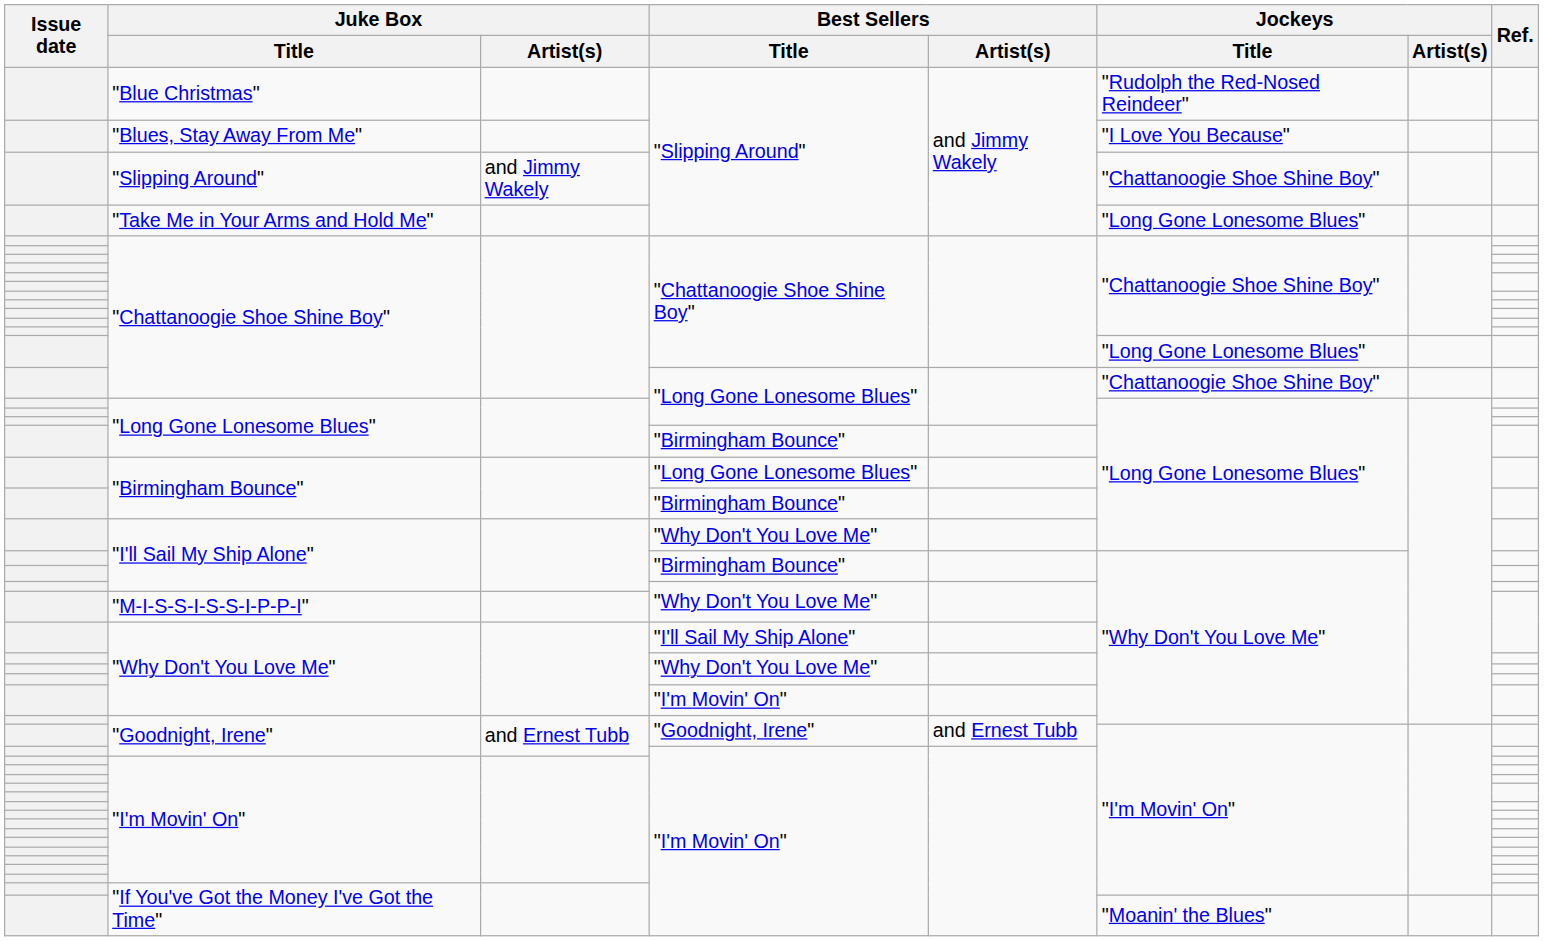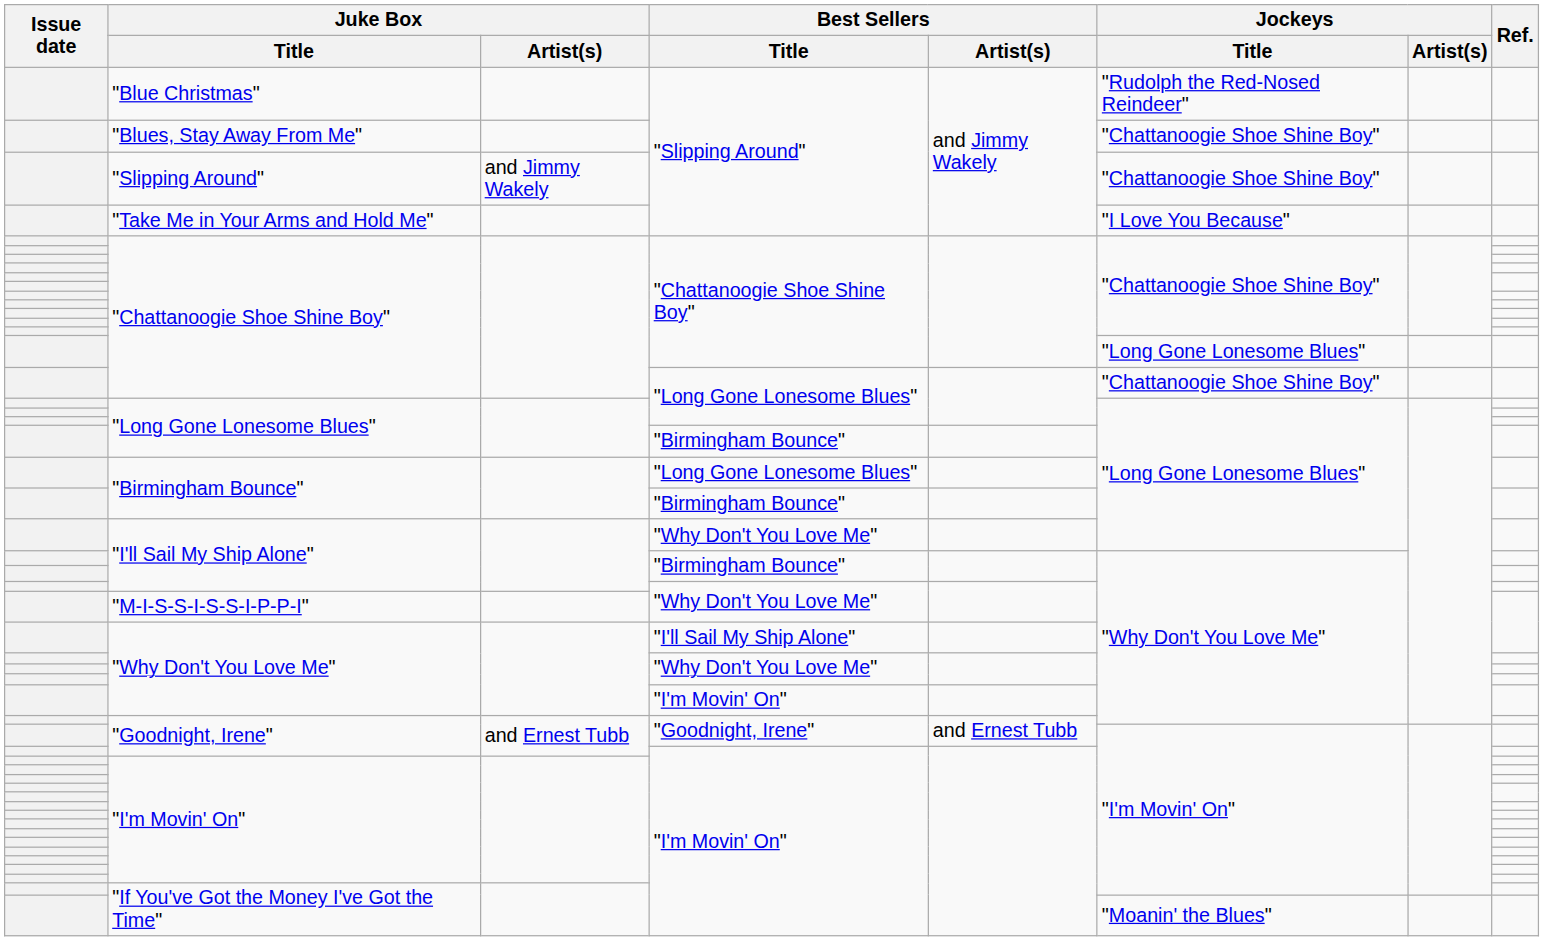 <table class="wikitable sortable plainrowheaders">
 <tr>
 <th scope=col rowspan=2>Issue date</th>
 <th scope=col colspan=2>Juke Box</th>
 <th scope=col colspan=2>Best Sellers</th>
 <th scope=col colspan=2>Jockeys</th>
 <th scope=col rowspan=2 class=unsortable>Ref.</th>
 </tr>
 <tr>
 <th scope=col>Title</th>
 <th scope=col>Artist(s)</th>
 <th scope=col>Title</th>
 <th scope=col>Artist(s)</th>
 <th scope=col>Title</th>
 <th scope=col>Artist(s)</th>
 </tr>
 <tr>
 <th scope=row></th>
 <td>"<a href='#'>Blue Christmas</a>"</td>
 <td></td>
 <td rowspan=4>"<a href='#'>Slipping Around</a>"</td>
 <td rowspan="4"> and <a href='#'>Jimmy Wakely</a></td>
 <td>"<a href='#'>Rudolph the Red-Nosed Reindeer</a>"</td>
 <td></td>
 <td align=center></td>
 </tr>
 <tr>
 <th scope=row></th>
 <td>"<a href='#'>Blues, Stay Away From Me</a>"</td>
 <td></td>
-<td>"<a href='#'>I Love You Because</a>"</td>
+<td>"<a href='#'>Chattanoogie Shoe Shine Boy</a>"</td>
 <td></td>
 <td align=center></td>
 </tr>
 <tr>
 <th scope=row></th>
 <td>"<a href='#'>Slipping Around</a>"</td>
 <td> and <a href='#'>Jimmy Wakely</a></td>
 <td>"<a href='#'>Chattanoogie Shoe Shine Boy</a>"</td>
 <td></td>
 <td align=center></td>
 </tr>
 <tr>
 <th scope=row></th>
 <td>"<a href='#'>Take Me in Your Arms and Hold Me</a>"</td>
 <td></td>
-<td>"<a href='#'>Long Gone Lonesome Blues</a>"</td>
+<td>"<a href='#'>I Love You Because</a>"</td>
 <td></td>
 <td align=center></td>
 </tr>
 <tr>
 <th scope=row></th>
 <td rowspan="13">"<a href='#'>Chattanoogie Shoe Shine Boy</a>"</td>
 <td rowspan="13"></td>
 <td rowspan="12">"<a href='#'>Chattanoogie Shoe Shine Boy</a>"</td>
 <td rowspan="12"></td>
 <td rowspan="11">"<a href='#'>Chattanoogie Shoe Shine Boy</a>"</td>
 <td rowspan="11"></td>
 <td align=center></td>
 </tr>
 <tr>
 <th scope=row></th>
 <td align=center></td>
 </tr>
 <tr>
 <th scope=row></th>
 <td align=center></td>
 </tr>
 <tr>
 <th scope=row></th>
 <td align=center></td>
 </tr>
 <tr>
 <th scope=row></th>
 <td align=center rowspan=2></td>
 </tr>
 <tr>
 <th scope=row></th>
 </tr>
 <tr>
 <th scope=row></th>
 <td align=center></td>
 </tr>
 <tr>
 <th scope=row></th>
 <td align=center></td>
 </tr>
 <tr>
 <th scope=row></th>
 <td align=center></td>
 </tr>
 <tr>
 <th scope=row></th>
 <td align=center></td>
 </tr>
 <tr>
 <th scope=row></th>
 <td align=center></td>
 </tr>
 <tr>
 <th scope=row></th>
 <td>"<a href='#'>Long Gone Lonesome Blues</a>"</td>
 <td></td>
 <td align=center></td>
 </tr>
 <tr>
 <th scope=row></th>
 <td rowspan="4">"<a href='#'>Long Gone Lonesome Blues</a>"</td>
 <td rowspan="4"></td>
 <td>"<a href='#'>Chattanoogie Shoe Shine Boy</a>"</td>
 <td></td>
 <td align=center></td>
 </tr>
 <tr>
 <th scope=row></th>
 <td rowspan="4">"<a href='#'>Long Gone Lonesome Blues</a>"</td>
 <td rowspan="4"></td>
 <td rowspan="7">"<a href='#'>Long Gone Lonesome Blues</a>"</td>
 <td rowspan="17"></td>
 <td align=center></td>
 </tr>
 <tr>
 <th scope=row></th>
 <td align=center></td>
 </tr>
 <tr>
 <th scope=row></th>
 <td align=center></td>
 </tr>
 <tr>
 <th scope=row></th>
 <td>"<a href='#'>Birmingham Bounce</a>"</td>
 <td></td>
 <td align=center></td>
 </tr>
 <tr>
 <th scope=row></th>
 <td rowspan="2">"<a href='#'>Birmingham Bounce</a>"</td>
 <td rowspan="2"></td>
 <td>"<a href='#'>Long Gone Lonesome Blues</a>"</td>
 <td></td>
 <td align=center></td>
 </tr>
 <tr>
 <th scope=row></th>
 <td>"<a href='#'>Birmingham Bounce</a>"</td>
 <td></td>
 <td align=center></td>
 </tr>
 <tr>
 <th scope=row></th>
 <td rowspan="4">"<a href='#'>I'll Sail My Ship Alone</a>"</td>
 <td rowspan="4"></td>
 <td>"<a href='#'>Why Don't You Love Me</a>"</td>
 <td></td>
 <td align=center></td>
 </tr>
 <tr>
 <th scope=row></th>
 <td rowspan="2">"<a href='#'>Birmingham Bounce</a>"</td>
 <td rowspan="2"></td>
 <td rowspan="10">"<a href='#'>Why Don't You Love Me</a>"</td>
 <td align=center></td>
 </tr>
 <tr>
 <th scope=row></th>
 <td align=center></td>
 </tr>
 <tr>
 <th scope=row></th>
 <td rowspan="2">"<a href='#'>Why Don't You Love Me</a>"</td>
 <td rowspan="2"></td>
 <td align=center></td>
 </tr>
 <tr>
 <th scope=row></th>
 <td>"<a href='#'>M-I-S-S-I-S-S-I-P-P-I</a>"</td>
 <td></td>
 <td align=center rowspan=2></td>
 </tr>
 <tr>
 <th scope=row></th>
 <td rowspan="5">"<a href='#'>Why Don't You Love Me</a>"</td>
 <td rowspan="5"></td>
 <td>"<a href='#'>I'll Sail My Ship Alone</a>"</td>
 <td></td>
 </tr>
 <tr>
 <th scope=row></th>
 <td rowspan="3">"<a href='#'>Why Don't You Love Me</a>"</td>
 <td rowspan="3"></td>
 <td align=center></td>
 </tr>
 <tr>
 <th scope=row></th>
 <td align=center></td>
 </tr>
 <tr>
 <th scope=row></th>
 <td align=center></td>
 </tr>
 <tr>
 <th scope=row></th>
 <td>"<a href='#'>I'm Movin' On</a>"</td>
 <td></td>
 <td align=center></td>
 </tr>
 <tr>
 <th scope=row></th>
 <td rowspan="3">"<a href='#'>Goodnight, Irene</a>"</td>
 <td rowspan="3"> and <a href='#'>Ernest Tubb</a></td>
 <td rowspan="2">"<a href='#'>Goodnight, Irene</a>"</td>
 <td rowspan="2"> and <a href='#'>Ernest Tubb</a></td>
 <td align=center></td>
 </tr>
 <tr>
 <th scope=row></th>
 <td rowspan="17">"<a href='#'>I'm Movin' On</a>"</td>
 <td rowspan="17"></td>
 <td align=center></td>
 </tr>
 <tr>
 <th scope=row></th>
 <td rowspan="17">"<a href='#'>I'm Movin' On</a>"</td>
 <td rowspan="17"></td>
 <td align=center></td>
 </tr>
 <tr>
 <th scope=row></th>
 <td rowspan="14">"<a href='#'>I'm Movin' On</a>"</td>
 <td rowspan="14"></td>
 <td align=center></td>
 </tr>
 <tr>
 <th scope=row></th>
 <td align=center></td>
 </tr>
 <tr>
 <th scope=row></th>
 <td align=center></td>
 </tr>
 <tr>
 <th scope=row></th>
 <td align=center rowspan=2></td>
 </tr>
 <tr>
 <th scope=row></th>
 </tr>
 <tr>
 <th scope=row></th>
 <td align=center></td>
 </tr>
 <tr>
 <th scope=row></th>
 <td align=center></td>
 </tr>
 <tr>
 <th scope=row></th>
 <td align=center></td>
 </tr>
 <tr>
 <th scope=row></th>
 <td align=center></td>
 </tr>
 <tr>
 <th scope=row></th>
 <td align=center></td>
 </tr>
 <tr>
 <th scope=row></th>
 <td align=center></td>
 </tr>
 <tr>
 <th scope=row></th>
 <td align=center></td>
 </tr>
 <tr>
 <th scope=row></th>
 <td align=center></td>
 </tr>
 <tr>
 <th scope=row></th>
 <td align=center></td>
 </tr>
 <tr>
 <th scope=row></th>
 <td rowspan="2">"<a href='#'>If You've Got the Money I've Got the Time</a>"</td>
 <td rowspan="2"></td>
 <td align=center></td>
 </tr>
 <tr>
 <th scope=row></th>
 <td>"<a href='#'>Moanin' the Blues</a>"</td>
 <td></td>
 <td align=center></td>
 </tr>
 </table>
